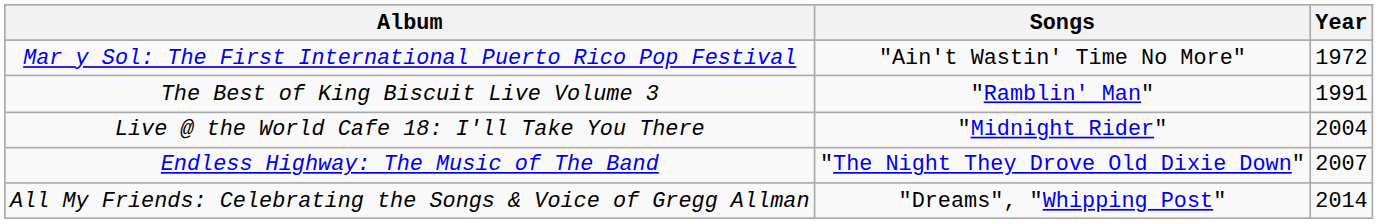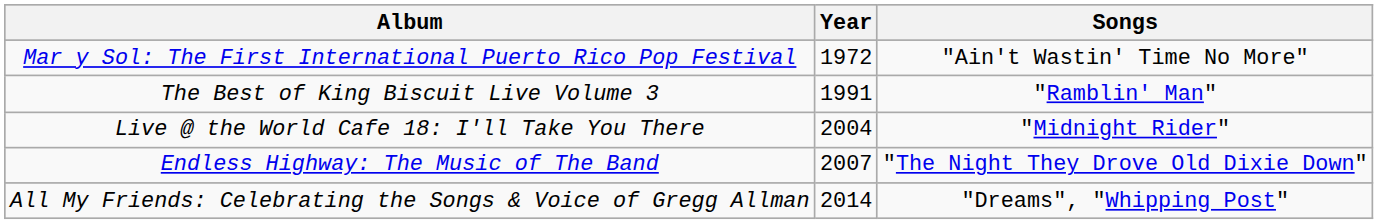 <table class="wikitable" style="text-align:center;">
 <tr>
 <th>Album</th>
+<th>Year</th>
 <th>Songs</th>
-<th>Year</th>
 </tr>
 <tr>
 <td><em><a href='#'>Mar y Sol: The First International Puerto Rico Pop Festival</a></em></td>
+<td>1972</td>
 <td>"Ain't Wastin' Time No More"</td>
-<td>1972</td>
 </tr>
 <tr>
 <td><em>The Best of King Biscuit Live Volume 3</em></td>
+<td>1991</td>
 <td>"<a href='#'>Ramblin' Man</a>"</td>
-<td>1991</td>
 </tr>
 <tr>
 <td><em>Live @ the World Cafe 18: I'll Take You There</em></td>
+<td>2004</td>
 <td>"<a href='#'>Midnight Rider</a>"</td>
-<td>2004</td>
 </tr>
 <tr>
 <td><em><a href='#'>Endless Highway: The Music of The Band</a></em></td>
+<td>2007</td>
 <td>"<a href='#'>The Night They Drove Old Dixie Down</a>"</td>
-<td>2007</td>
 </tr>
 <tr>
 <td><em>All My Friends: Celebrating the Songs & Voice of Gregg Allman</em></td>
+<td>2014</td>
 <td>"Dreams", "<a href='#'>Whipping Post</a>"</td>
-<td>2014</td>
 </tr>
 </table>
